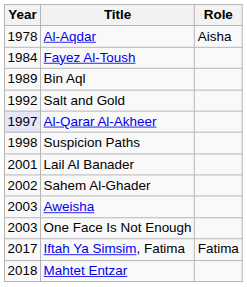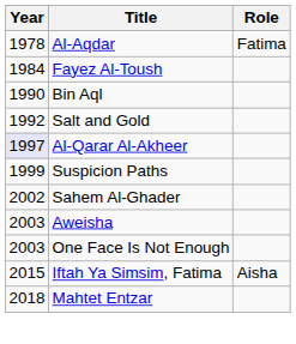 <table class="wikitable">
 <tr>
 <th>Year</th>
 <th>Title</th>
 <th>Role</th>
 </tr>
 <tr>
 <td>1978</td>
 <td><a href='#'>Al-Aqdar</a></td>
-<td>Aisha</td>
+<td>Fatima</td>
 </tr>
 <tr>
 <td>1984</td>
 <td><a href='#'>Fayez Al-Toush</a></td>
 <td></td>
 </tr>
 <tr>
-<td>1989</td>
+<td>1990</td>
 <td>Bin Aql</td>
 <td></td>
 </tr>
 <tr>
 <td>1992</td>
 <td>Salt and Gold</td>
 <td></td>
 </tr>
 <tr>
 <td style="background: lavender;">1997</td>
 <td><a href='#'>Al-Qarar Al-Akheer</a></td>
 <td></td>
 </tr>
 <tr>
-<td>1998</td>
+<td>1999</td>
 <td>Suspicion Paths</td>
-<td></td>
-</tr>
-<tr>
-<td>2001</td>
-<td>Lail Al Banader</td>
 <td></td>
 </tr>
 <tr>
 <td>2002</td>
 <td>Sahem Al-Ghader</td>
 <td></td>
 </tr>
 <tr>
 <td>2003</td>
 <td><a href='#'>Aweisha</a></td>
 <td></td>
 </tr>
 <tr>
 <td>2003</td>
 <td>One Face Is Not Enough</td>
 <td></td>
 </tr>
 <tr>
-<td>2017</td>
+<td>2015</td>
 <td><a href='#'>Iftah Ya Simsim</a>, Fatima</td>
-<td>Fatima</td>
+<td>Aisha</td>
 </tr>
 <tr>
 <td>2018</td>
 <td><a href='#'>Mahtet Entzar</a></td>
 <td></td>
 </tr>
 </table>
